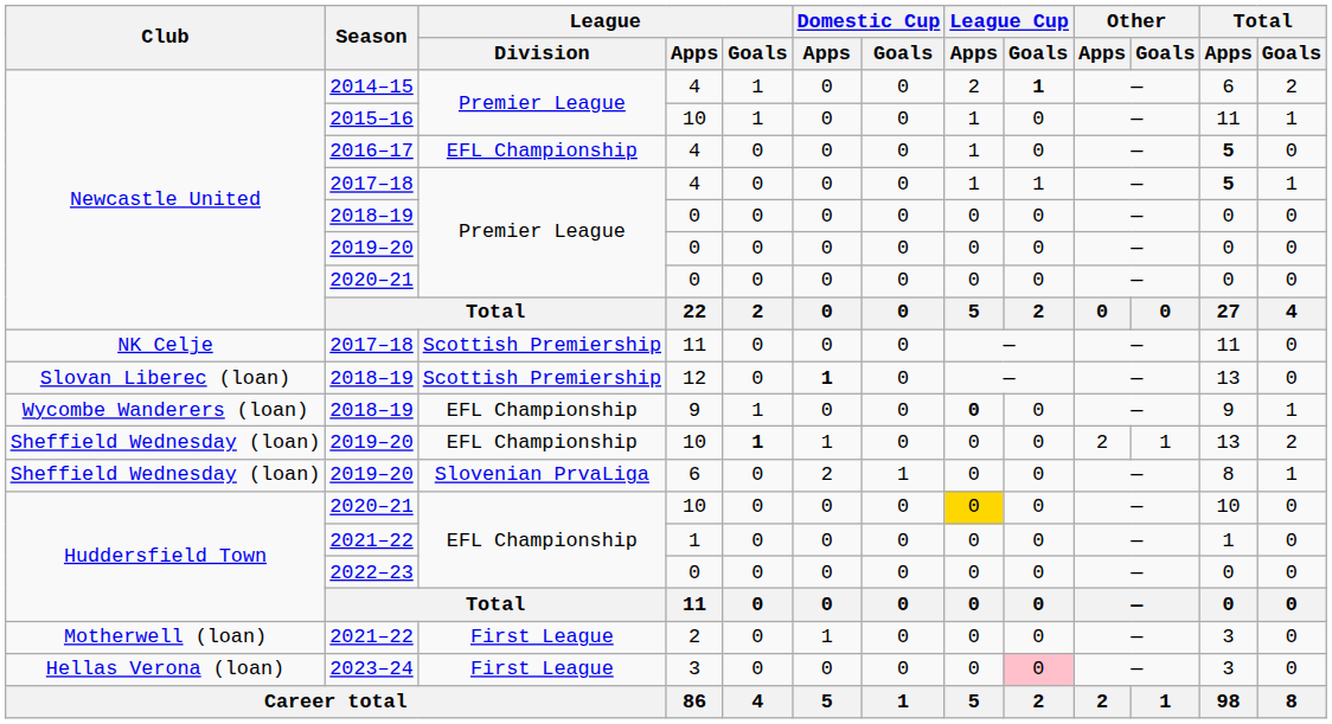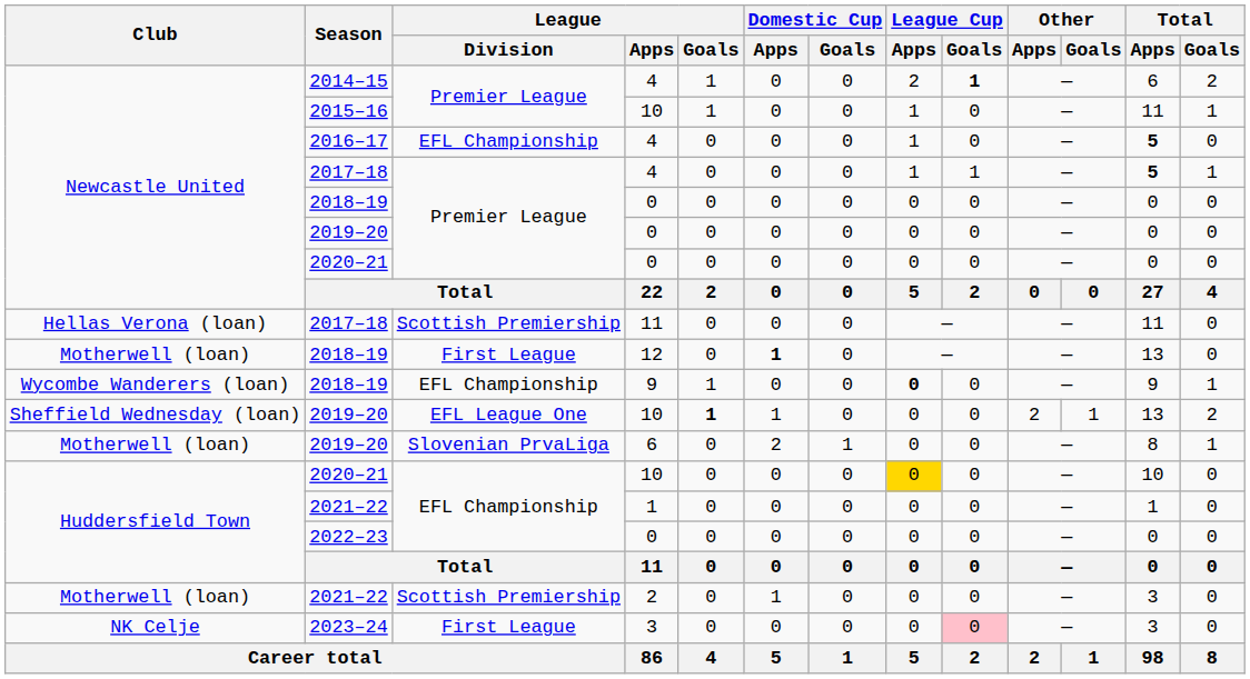 <table class="wikitable" style="text-align: center">
 <tr>
 <th rowspan="2">Club</th>
 <th rowspan="2">Season</th>
 <th colspan="3">League</th>
 <th colspan="2"><a href='#'>Domestic Cup</a></th>
 <th colspan="2"><a href='#'>League Cup</a></th>
 <th colspan="2">Other</th>
 <th colspan="2">Total</th>
 </tr>
 <tr>
 <th>Division</th>
 <th>Apps</th>
 <th>Goals</th>
 <th>Apps</th>
 <th>Goals</th>
 <th>Apps</th>
 <th>Goals</th>
 <th>Apps</th>
 <th>Goals</th>
 <th>Apps</th>
 <th>Goals</th>
 </tr>
 <tr>
 <td rowspan="8"><a href='#'>Newcastle United</a></td>
 <td><a href='#'>2014–15</a></td>
 <td rowspan="2"><a href='#'>Premier League</a></td>
 <td>4</td>
 <td>1</td>
 <td>0</td>
 <td>0</td>
 <td>2</td>
 <td><strong>1</strong></td>
 <td colspan="2">—</td>
 <td>6</td>
 <td>2</td>
 </tr>
 <tr>
 <td><a href='#'>2015–16</a></td>
 <td>10</td>
 <td>1</td>
 <td>0</td>
 <td>0</td>
 <td>1</td>
 <td>0</td>
 <td colspan="2">—</td>
 <td>11</td>
 <td>1</td>
 </tr>
 <tr>
 <td><a href='#'>2016–17</a></td>
 <td><a href='#'>EFL Championship</a></td>
 <td>4</td>
 <td>0</td>
 <td>0</td>
 <td>0</td>
 <td>1</td>
 <td>0</td>
 <td colspan="2">—</td>
 <td><strong>5</strong></td>
 <td>0</td>
 </tr>
 <tr>
 <td><a href='#'>2017–18</a></td>
 <td rowspan="4">Premier League</td>
 <td>4</td>
 <td>0</td>
 <td>0</td>
 <td>0</td>
 <td>1</td>
 <td>1</td>
 <td colspan="2">—</td>
 <td><strong>5</strong></td>
 <td>1</td>
 </tr>
 <tr>
 <td><a href='#'>2018–19</a></td>
 <td>0</td>
 <td>0</td>
 <td>0</td>
 <td>0</td>
 <td>0</td>
 <td>0</td>
 <td colspan="2">—</td>
 <td>0</td>
 <td>0</td>
 </tr>
 <tr>
 <td><a href='#'>2019–20</a></td>
 <td>0</td>
 <td>0</td>
 <td>0</td>
 <td>0</td>
 <td>0</td>
 <td>0</td>
 <td colspan="2">—</td>
 <td>0</td>
 <td>0</td>
 </tr>
 <tr>
 <td><a href='#'>2020–21</a></td>
 <td>0</td>
 <td>0</td>
 <td>0</td>
 <td>0</td>
 <td>0</td>
 <td>0</td>
 <td colspan="2">—</td>
 <td>0</td>
 <td>0</td>
 </tr>
 <tr>
 <th colspan="2">Total</th>
 <th>22</th>
 <th>2</th>
 <th>0</th>
 <th>0</th>
 <th>5</th>
 <th>2</th>
 <th>0</th>
 <th>0</th>
 <th>27</th>
 <th>4</th>
 </tr>
 <tr>
-<td><a href='#'>NK Celje</a></td>
+<td><a href='#'>Hellas Verona</a> (loan)</td>
 <td><a href='#'>2017–18</a></td>
 <td><a href='#'>Scottish Premiership</a></td>
 <td>11</td>
 <td>0</td>
 <td>0</td>
 <td>0</td>
 <td colspan="2">—</td>
 <td colspan="2">—</td>
 <td>11</td>
 <td>0</td>
 </tr>
 <tr>
-<td><a href='#'>Slovan Liberec</a> (loan)</td>
+<td><a href='#'>Motherwell</a> (loan)</td>
 <td><a href='#'>2018–19</a></td>
-<td><a href='#'>Scottish Premiership</a></td>
+<td><a href='#'>First League</a></td>
 <td>12</td>
 <td>0</td>
 <td><strong>1</strong></td>
 <td>0</td>
 <td colspan="2">—</td>
 <td colspan="2">—</td>
 <td>13</td>
 <td>0</td>
 </tr>
 <tr>
 <td><a href='#'>Wycombe Wanderers</a> (loan)</td>
 <td><a href='#'>2018–19</a></td>
 <td>EFL Championship</td>
 <td>9</td>
 <td>1</td>
 <td>0</td>
 <td>0</td>
 <td><strong>0</strong></td>
 <td>0</td>
 <td colspan="2">—</td>
 <td>9</td>
 <td>1</td>
 </tr>
 <tr>
 <td><a href='#'>Sheffield Wednesday</a> (loan)</td>
 <td><a href='#'>2019–20</a></td>
-<td>EFL Championship</td>
+<td><a href='#'>EFL League One</a></td>
 <td>10</td>
 <td><strong>1</strong></td>
 <td>1</td>
 <td>0</td>
 <td>0</td>
 <td>0</td>
 <td>2</td>
 <td>1</td>
 <td>13</td>
 <td>2</td>
 </tr>
 <tr>
-<td><a href='#'>Sheffield Wednesday</a> (loan)</td>
+<td><a href='#'>Motherwell</a> (loan)</td>
 <td><a href='#'>2019–20</a></td>
 <td><a href='#'>Slovenian PrvaLiga</a></td>
 <td>6</td>
 <td>0</td>
 <td>2</td>
 <td>1</td>
 <td>0</td>
 <td>0</td>
 <td colspan="2">—</td>
 <td>8</td>
 <td>1</td>
 </tr>
 <tr>
 <td rowspan="4"><a href='#'>Huddersfield Town</a></td>
 <td><a href='#'>2020–21</a></td>
 <td rowspan="3">EFL Championship</td>
 <td>10</td>
 <td>0</td>
 <td>0</td>
 <td>0</td>
 <td style="background: gold;">0</td>
 <td>0</td>
 <td colspan=2>—</td>
 <td>10</td>
 <td>0</td>
 </tr>
 <tr>
 <td><a href='#'>2021–22</a></td>
 <td>1</td>
 <td>0</td>
 <td>0</td>
 <td>0</td>
 <td>0</td>
 <td>0</td>
 <td colspan=2>—</td>
 <td>1</td>
 <td>0</td>
 </tr>
 <tr>
 <td><a href='#'>2022–23</a></td>
 <td>0</td>
 <td>0</td>
 <td>0</td>
 <td>0</td>
 <td>0</td>
 <td>0</td>
 <td colspan="2">—</td>
 <td>0</td>
 <td>0</td>
 </tr>
 <tr>
 <th colspan="2">Total</th>
 <th>11</th>
 <th>0</th>
 <th>0</th>
 <th>0</th>
 <th>0</th>
 <th>0</th>
 <th colspan="2">—</th>
 <th>0</th>
 <th>0</th>
 </tr>
 <tr>
 <td><a href='#'>Motherwell</a> (loan)</td>
 <td><a href='#'>2021–22</a></td>
-<td><a href='#'>First League</a></td>
+<td><a href='#'>Scottish Premiership</a></td>
 <td>2</td>
 <td>0</td>
 <td>1</td>
 <td>0</td>
 <td>0</td>
 <td>0</td>
 <td colspan="2">—</td>
 <td>3</td>
 <td>0</td>
 </tr>
 <tr>
-<td><a href='#'>Hellas Verona</a> (loan)</td>
+<td><a href='#'>NK Celje</a></td>
 <td><a href='#'>2023–24</a></td>
 <td><a href='#'>First League</a></td>
 <td>3</td>
 <td>0</td>
 <td>0</td>
 <td>0</td>
 <td>0</td>
 <td style="background: pink;">0</td>
 <td colspan="2">—</td>
 <td>3</td>
 <td>0</td>
 </tr>
 <tr>
 <th colspan="3">Career total</th>
 <th>86</th>
 <th>4</th>
 <th>5</th>
 <th>1</th>
 <th>5</th>
 <th>2</th>
 <th>2</th>
 <th>1</th>
 <th>98</th>
 <th>8</th>
 </tr>
 </table>
